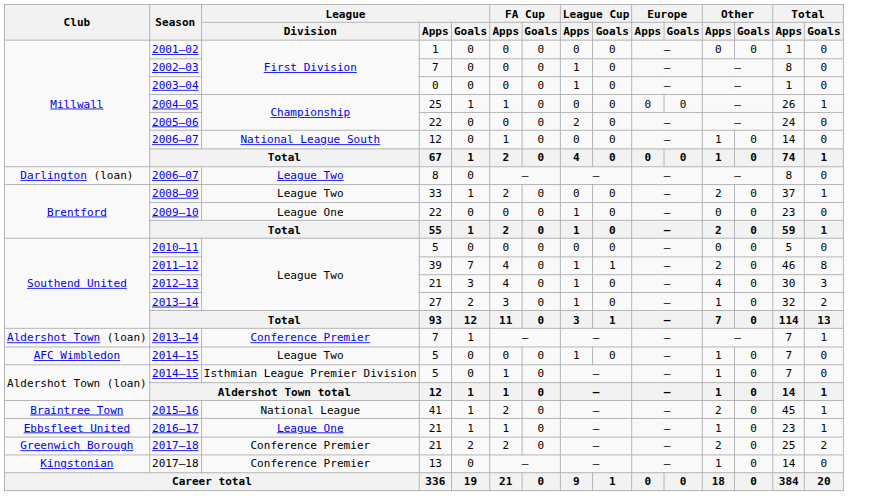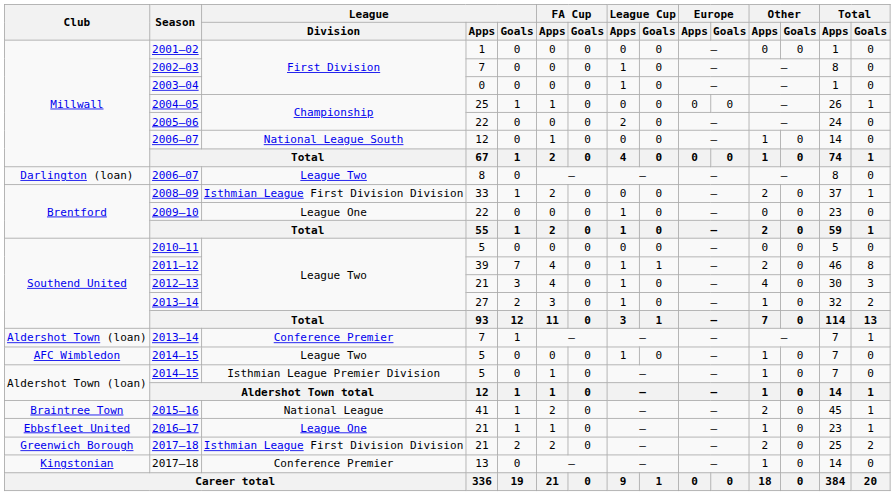 <table class="wikitable" style="text-align: center">
 <tr>
 <th rowspan="2">Club</th>
 <th rowspan="2">Season</th>
 <th colspan="3">League</th>
 <th colspan="2">FA Cup</th>
 <th colspan="2">League Cup</th>
 <th colspan="2">Europe</th>
 <th colspan="2">Other</th>
 <th colspan="2">Total</th>
 </tr>
 <tr>
 <th>Division</th>
 <th>Apps</th>
 <th>Goals</th>
 <th>Apps</th>
 <th>Goals</th>
 <th>Apps</th>
 <th>Goals</th>
 <th>Apps</th>
 <th>Goals</th>
 <th>Apps</th>
 <th>Goals</th>
 <th>Apps</th>
 <th>Goals</th>
 </tr>
 <tr>
 <td rowspan="7"><a href='#'>Millwall</a></td>
 <td><a href='#'>2001–02</a></td>
 <td rowspan="3"><a href='#'>First Division</a></td>
 <td>1</td>
 <td>0</td>
 <td>0</td>
 <td>0</td>
 <td>0</td>
 <td>0</td>
 <td colspan="2">―</td>
 <td>0</td>
 <td>0</td>
 <td>1</td>
 <td>0</td>
 </tr>
 <tr>
 <td><a href='#'>2002–03</a></td>
 <td>7</td>
 <td>0</td>
 <td>0</td>
 <td>0</td>
 <td>1</td>
 <td>0</td>
 <td colspan="2">―</td>
 <td colspan="2">―</td>
 <td>8</td>
 <td>0</td>
 </tr>
 <tr>
 <td><a href='#'>2003–04</a></td>
 <td>0</td>
 <td>0</td>
 <td>0</td>
 <td>0</td>
 <td>1</td>
 <td>0</td>
 <td colspan="2">―</td>
 <td colspan="2">―</td>
 <td>1</td>
 <td>0</td>
 </tr>
 <tr>
 <td><a href='#'>2004–05</a></td>
 <td rowspan="2"><a href='#'>Championship</a></td>
 <td>25</td>
 <td>1</td>
 <td>1</td>
 <td>0</td>
 <td>0</td>
 <td>0</td>
 <td>0</td>
 <td>0</td>
 <td colspan="2">―</td>
 <td>26</td>
 <td>1</td>
 </tr>
 <tr>
 <td><a href='#'>2005–06</a></td>
 <td>22</td>
 <td>0</td>
 <td>0</td>
 <td>0</td>
 <td>2</td>
 <td>0</td>
 <td colspan="2">―</td>
 <td colspan="2">―</td>
 <td>24</td>
 <td>0</td>
 </tr>
 <tr>
 <td><a href='#'>2006–07</a></td>
 <td><a href='#'>National League South</a></td>
 <td>12</td>
 <td>0</td>
 <td>1</td>
 <td>0</td>
 <td>0</td>
 <td>0</td>
 <td colspan="2">―</td>
 <td>1</td>
 <td>0</td>
 <td>14</td>
 <td>0</td>
 </tr>
 <tr>
 <th colspan="2">Total</th>
 <th>67</th>
 <th>1</th>
 <th>2</th>
 <th>0</th>
 <th>4</th>
 <th>0</th>
 <th>0</th>
 <th>0</th>
 <th>1</th>
 <th>0</th>
 <th>74</th>
 <th>1</th>
 </tr>
 <tr>
 <td><a href='#'>Darlington</a> (loan)</td>
 <td><a href='#'>2006–07</a></td>
 <td><a href='#'>League Two</a></td>
 <td>8</td>
 <td>0</td>
 <td colspan="2">―</td>
 <td colspan="2">―</td>
 <td colspan="2">―</td>
 <td colspan="2">―</td>
 <td>8</td>
 <td>0</td>
 </tr>
 <tr>
 <td rowspan="3"><a href='#'>Brentford</a></td>
 <td><a href='#'>2008–09</a></td>
-<td>League Two</td>
+<td><a href='#'>Isthmian League</a> First Division Division</td>
 <td>33</td>
 <td>1</td>
 <td>2</td>
 <td>0</td>
 <td>0</td>
 <td>0</td>
 <td colspan="2">―</td>
 <td>2</td>
 <td>0</td>
 <td>37</td>
 <td>1</td>
 </tr>
 <tr>
 <td><a href='#'>2009–10</a></td>
 <td>League One</td>
 <td>22</td>
 <td>0</td>
 <td>0</td>
 <td>0</td>
 <td>1</td>
 <td>0</td>
 <td colspan="2">―</td>
 <td>0</td>
 <td>0</td>
 <td>23</td>
 <td>0</td>
 </tr>
 <tr>
 <th colspan="2">Total</th>
 <th>55</th>
 <th>1</th>
 <th>2</th>
 <th>0</th>
 <th>1</th>
 <th>0</th>
 <th colspan="2">―</th>
 <th>2</th>
 <th>0</th>
 <th>59</th>
 <th>1</th>
 </tr>
 <tr>
 <td rowspan="5"><a href='#'>Southend United</a></td>
 <td><a href='#'>2010–11</a></td>
 <td rowspan="4">League Two</td>
 <td>5</td>
 <td>0</td>
 <td>0</td>
 <td>0</td>
 <td>0</td>
 <td>0</td>
 <td colspan="2">―</td>
 <td>0</td>
 <td>0</td>
 <td>5</td>
 <td>0</td>
 </tr>
 <tr>
 <td><a href='#'>2011–12</a></td>
 <td>39</td>
 <td>7</td>
 <td>4</td>
 <td>0</td>
 <td>1</td>
 <td>1</td>
 <td colspan="2">―</td>
 <td>2</td>
 <td>0</td>
 <td>46</td>
 <td>8</td>
 </tr>
 <tr>
 <td><a href='#'>2012–13</a></td>
 <td>21</td>
 <td>3</td>
 <td>4</td>
 <td>0</td>
 <td>1</td>
 <td>0</td>
 <td colspan="2">―</td>
 <td>4</td>
 <td>0</td>
 <td>30</td>
 <td>3</td>
 </tr>
 <tr>
 <td><a href='#'>2013–14</a></td>
 <td>27</td>
 <td>2</td>
 <td>3</td>
 <td>0</td>
 <td>1</td>
 <td>0</td>
 <td colspan="2">―</td>
 <td>1</td>
 <td>0</td>
 <td>32</td>
 <td>2</td>
 </tr>
 <tr>
 <th colspan="2">Total</th>
 <th>93</th>
 <th>12</th>
 <th>11</th>
 <th>0</th>
 <th>3</th>
 <th>1</th>
 <th colspan="2">―</th>
 <th>7</th>
 <th>0</th>
 <th>114</th>
 <th>13</th>
 </tr>
 <tr>
 <td><a href='#'>Aldershot Town</a> (loan)</td>
 <td><a href='#'>2013–14</a></td>
 <td><a href='#'>Conference Premier</a></td>
 <td>7</td>
 <td>1</td>
 <td colspan="2">―</td>
 <td colspan="2">―</td>
 <td colspan="2">―</td>
 <td colspan="2">―</td>
 <td>7</td>
 <td>1</td>
 </tr>
 <tr>
 <td><a href='#'>AFC Wimbledon</a></td>
 <td><a href='#'>2014–15</a></td>
 <td>League Two</td>
 <td>5</td>
 <td>0</td>
 <td>0</td>
 <td>0</td>
 <td>1</td>
 <td>0</td>
 <td colspan="2">―</td>
 <td>1</td>
 <td>0</td>
 <td>7</td>
 <td>0</td>
 </tr>
 <tr>
 <td rowspan="2">Aldershot Town (loan)</td>
 <td><a href='#'>2014–15</a></td>
 <td>Isthmian League Premier Division</td>
 <td>5</td>
 <td>0</td>
 <td>1</td>
 <td>0</td>
 <td colspan="2">―</td>
 <td colspan="2">―</td>
 <td>1</td>
 <td>0</td>
 <td>7</td>
 <td>0</td>
 </tr>
 <tr>
 <th colspan="2">Aldershot Town total</th>
 <th>12</th>
 <th>1</th>
 <th>1</th>
 <th>0</th>
 <th colspan="2">―</th>
 <th colspan="2">―</th>
 <th>1</th>
 <th>0</th>
 <th>14</th>
 <th>1</th>
 </tr>
 <tr>
 <td><a href='#'>Braintree Town</a></td>
 <td><a href='#'>2015–16</a></td>
 <td>National League</td>
 <td>41</td>
 <td>1</td>
 <td>2</td>
 <td>0</td>
 <td colspan="2">―</td>
 <td colspan="2">―</td>
 <td>2</td>
 <td>0</td>
 <td>45</td>
 <td>1</td>
 </tr>
 <tr>
 <td><a href='#'>Ebbsfleet United</a></td>
 <td><a href='#'>2016–17</a></td>
 <td><a href='#'>League One</a></td>
 <td>21</td>
 <td>1</td>
 <td>1</td>
 <td>0</td>
 <td colspan="2">―</td>
 <td colspan="2">―</td>
 <td>1</td>
 <td>0</td>
 <td>23</td>
 <td>1</td>
 </tr>
 <tr>
 <td><a href='#'>Greenwich Borough</a></td>
 <td><a href='#'>2017–18</a></td>
-<td>Conference Premier</td>
+<td><a href='#'>Isthmian League</a> First Division Division</td>
 <td>21</td>
 <td>2</td>
 <td>2</td>
 <td>0</td>
 <td colspan="2">―</td>
 <td colspan="2">―</td>
 <td>2</td>
 <td>0</td>
 <td>25</td>
 <td>2</td>
 </tr>
 <tr>
 <td><a href='#'>Kingstonian</a></td>
 <td>2017–18</td>
 <td>Conference Premier</td>
 <td>13</td>
 <td>0</td>
 <td colspan="2">―</td>
 <td colspan="2">―</td>
 <td colspan="2">―</td>
 <td>1</td>
 <td>0</td>
 <td>14</td>
 <td>0</td>
 </tr>
 <tr>
 <th colspan="3">Career total</th>
 <th>336</th>
 <th>19</th>
 <th>21</th>
 <th>0</th>
 <th>9</th>
 <th>1</th>
 <th>0</th>
 <th>0</th>
 <th>18</th>
 <th>0</th>
 <th>384</th>
 <th>20</th>
 </tr>
 </table>
